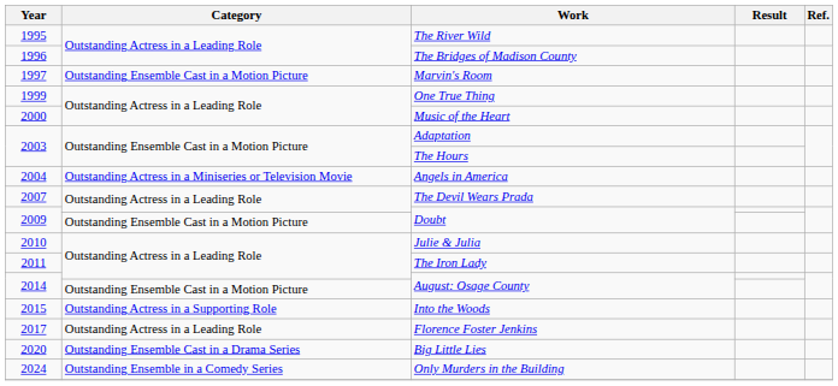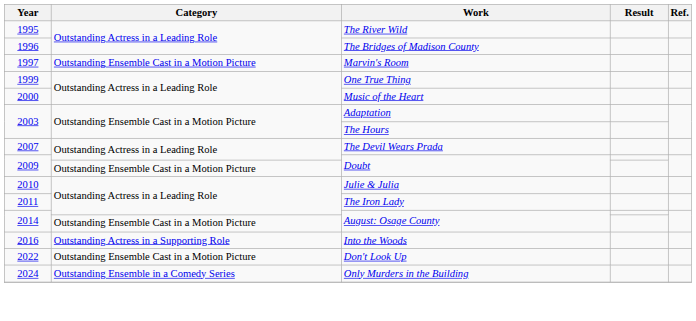 <table class="wikitable sortable">
 <tr>
 <th scope="col" style="width:4em;">Year</th>
 <th scope="col" style="width:27em;">Category</th>
 <th scope="col" style="width:25em;">Work</th>
 <th scope="col" style="width:5em;">Result</th>
 <th class=unsortable>Ref.</th>
 </tr>
 <tr>
 <td style="text-align:center;"><a href='#'>1995</a></td>
 <td rowspan="2"><a href='#'>Outstanding Actress in a Leading Role</a></td>
 <td><em><a href='#'>The River Wild</a></em></td>
 <td></td>
 <td style="text-align:center;"></td>
 </tr>
 <tr>
 <td style="text-align:center;"><a href='#'>1996</a></td>
 <td><em><a href='#'>The Bridges of Madison County</a></em></td>
 <td></td>
 <td style="text-align:center;"></td>
 </tr>
 <tr>
 <td style="text-align:center;"><a href='#'>1997</a></td>
 <td><a href='#'>Outstanding Ensemble Cast in a Motion Picture</a></td>
 <td><em><a href='#'>Marvin's Room</a></em></td>
 <td></td>
 <td style="text-align:center;"></td>
 </tr>
 <tr>
 <td style="text-align:center;"><a href='#'>1999</a></td>
 <td rowspan="2">Outstanding Actress in a Leading Role</td>
 <td><em><a href='#'>One True Thing</a></em></td>
 <td></td>
 <td style="text-align:center;"></td>
 </tr>
 <tr>
 <td style="text-align:center;"><a href='#'>2000</a></td>
 <td><em><a href='#'>Music of the Heart</a></em></td>
 <td></td>
 <td style="text-align:center;"></td>
 </tr>
 <tr>
 <td style="text-align:center;" rowspan="2"><a href='#'>2003</a></td>
 <td rowspan="2">Outstanding Ensemble Cast in a Motion Picture</td>
 <td><em><a href='#'>Adaptation</a></em></td>
 <td></td>
 <td rowspan="2" style="text-align:center;"></td>
 </tr>
 <tr>
 <td><em><a href='#'>The Hours</a></em></td>
 <td></td>
 </tr>
 <tr>
-<td style="text-align:center;"><a href='#'>2004</a></td>
-<td><a href='#'>Outstanding Actress in a Miniseries or Television Movie</a></td>
-<td><em><a href='#'>Angels in America</a></em></td>
-<td></td>
-<td style="text-align:center;"></td>
-</tr>
-<tr>
 <td style="text-align:center;"><a href='#'>2007</a></td>
 <td rowspan="2">Outstanding Actress in a Leading Role</td>
 <td><em><a href='#'>The Devil Wears Prada</a></em></td>
 <td></td>
 <td style="text-align:center;"></td>
 </tr>
 <tr>
 <td style="text-align:center;" rowspan="2"><a href='#'>2009</a></td>
 <td rowspan="2"><em><a href='#'>Doubt</a></em></td>
 <td></td>
 <td rowspan="2" style="text-align:center;"></td>
 </tr>
 <tr>
 <td>Outstanding Ensemble Cast in a Motion Picture</td>
 <td></td>
 </tr>
 <tr>
 <td style="text-align:center;"><a href='#'>2010</a></td>
 <td rowspan="3">Outstanding Actress in a Leading Role</td>
 <td><em><a href='#'>Julie & Julia</a></em></td>
 <td></td>
 <td style="text-align:center;"></td>
 </tr>
 <tr>
 <td style="text-align:center;"><a href='#'>2011</a></td>
 <td><em><a href='#'>The Iron Lady</a></em></td>
 <td></td>
 <td style="text-align:center;"></td>
 </tr>
 <tr>
 <td style="text-align:center;" rowspan="2"><a href='#'>2014</a></td>
 <td rowspan="2"><em><a href='#'>August: Osage County</a></em></td>
 <td></td>
 <td rowspan="2" style="text-align:center;"></td>
 </tr>
 <tr>
 <td>Outstanding Ensemble Cast in a Motion Picture</td>
 <td></td>
 </tr>
 <tr>
-<td style="text-align:center;"><a href='#'>2015</a></td>
+<td style="text-align:center;"><a href='#'>2016</a></td>
 <td><a href='#'>Outstanding Actress in a Supporting Role</a></td>
 <td><em><a href='#'>Into the Woods</a></em></td>
 <td></td>
 <td style="text-align:center;"></td>
 </tr>
 <tr>
-<td style="text-align:center;"><a href='#'>2017</a></td>
-<td>Outstanding Actress in a Leading Role</td>
-<td><em><a href='#'>Florence Foster Jenkins</a></em></td>
-<td></td>
-<td style="text-align:center;"></td>
-</tr>
-<tr>
-<td style="text-align:center;"><a href='#'>2020</a></td>
-<td><a href='#'>Outstanding Ensemble Cast in a Drama Series</a></td>
-<td><em><a href='#'>Big Little Lies</a></em></td>
+<td style="text-align:center;"><a href='#'>2022</a></td>
+<td>Outstanding Ensemble Cast in a Motion Picture</td>
+<td><em><a href='#'>Don't Look Up</a></em></td>
 <td></td>
 <td style="text-align:center;"></td>
 </tr>
 <tr>
 <td style="text-align:center;", rowspan=1><a href='#'>2024</a></td>
 <td><a href='#'>Outstanding Ensemble in a Comedy Series</a></td>
 <td><em><a href='#'>Only Murders in the Building</a></em></td>
 <td></td>
 <td style="text-align:center;"></td>
 </tr>
 <tr>
 </tr>
 </table>
